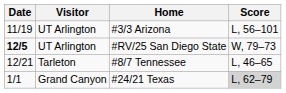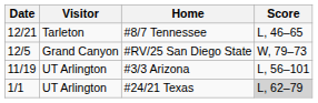 <table class="wikitable">
 <tr>
 <th>Date</th>
 <th>Visitor</th>
 <th>Home</th>
 <th>Score</th>
 </tr>
 <tr style="background: ;">
+<td>12/21</td>
+<td>Tarleton</td>
+<td>#8/7 Tennessee</td>
+<td>L, 46–65</td>
+</tr>
+<tr style="background: ;">
+<td>12/5</td>
+<td>Grand Canyon</td>
+<td>#RV/25 San Diego State</td>
+<td>W, 79–73</td>
+</tr>
+<tr style="background: ;">
 <td>11/19</td>
 <td>UT Arlington</td>
 <td>#3/3 Arizona</td>
 <td>L, 56–101</td>
 </tr>
-<tr style="background: ;">
-<td><strong>12/5</strong></td>
-<td>UT Arlington</td>
-<td>#RV/25 San Diego State</td>
-<td>W, 79–73</td>
-</tr>
-<tr style="background: ;">
-<td>12/21</td>
-<td>Tarleton</td>
-<td>#8/7 Tennessee</td>
-<td>L, 46–65</td>
-</tr>
 <tr>
 <td>1/1</td>
-<td>Grand Canyon</td>
+<td>UT Arlington</td>
 <td>#24/21 Texas</td>
 <td style="background: lightgrey;">L, 62–79</td>
 </tr>
 </table>
